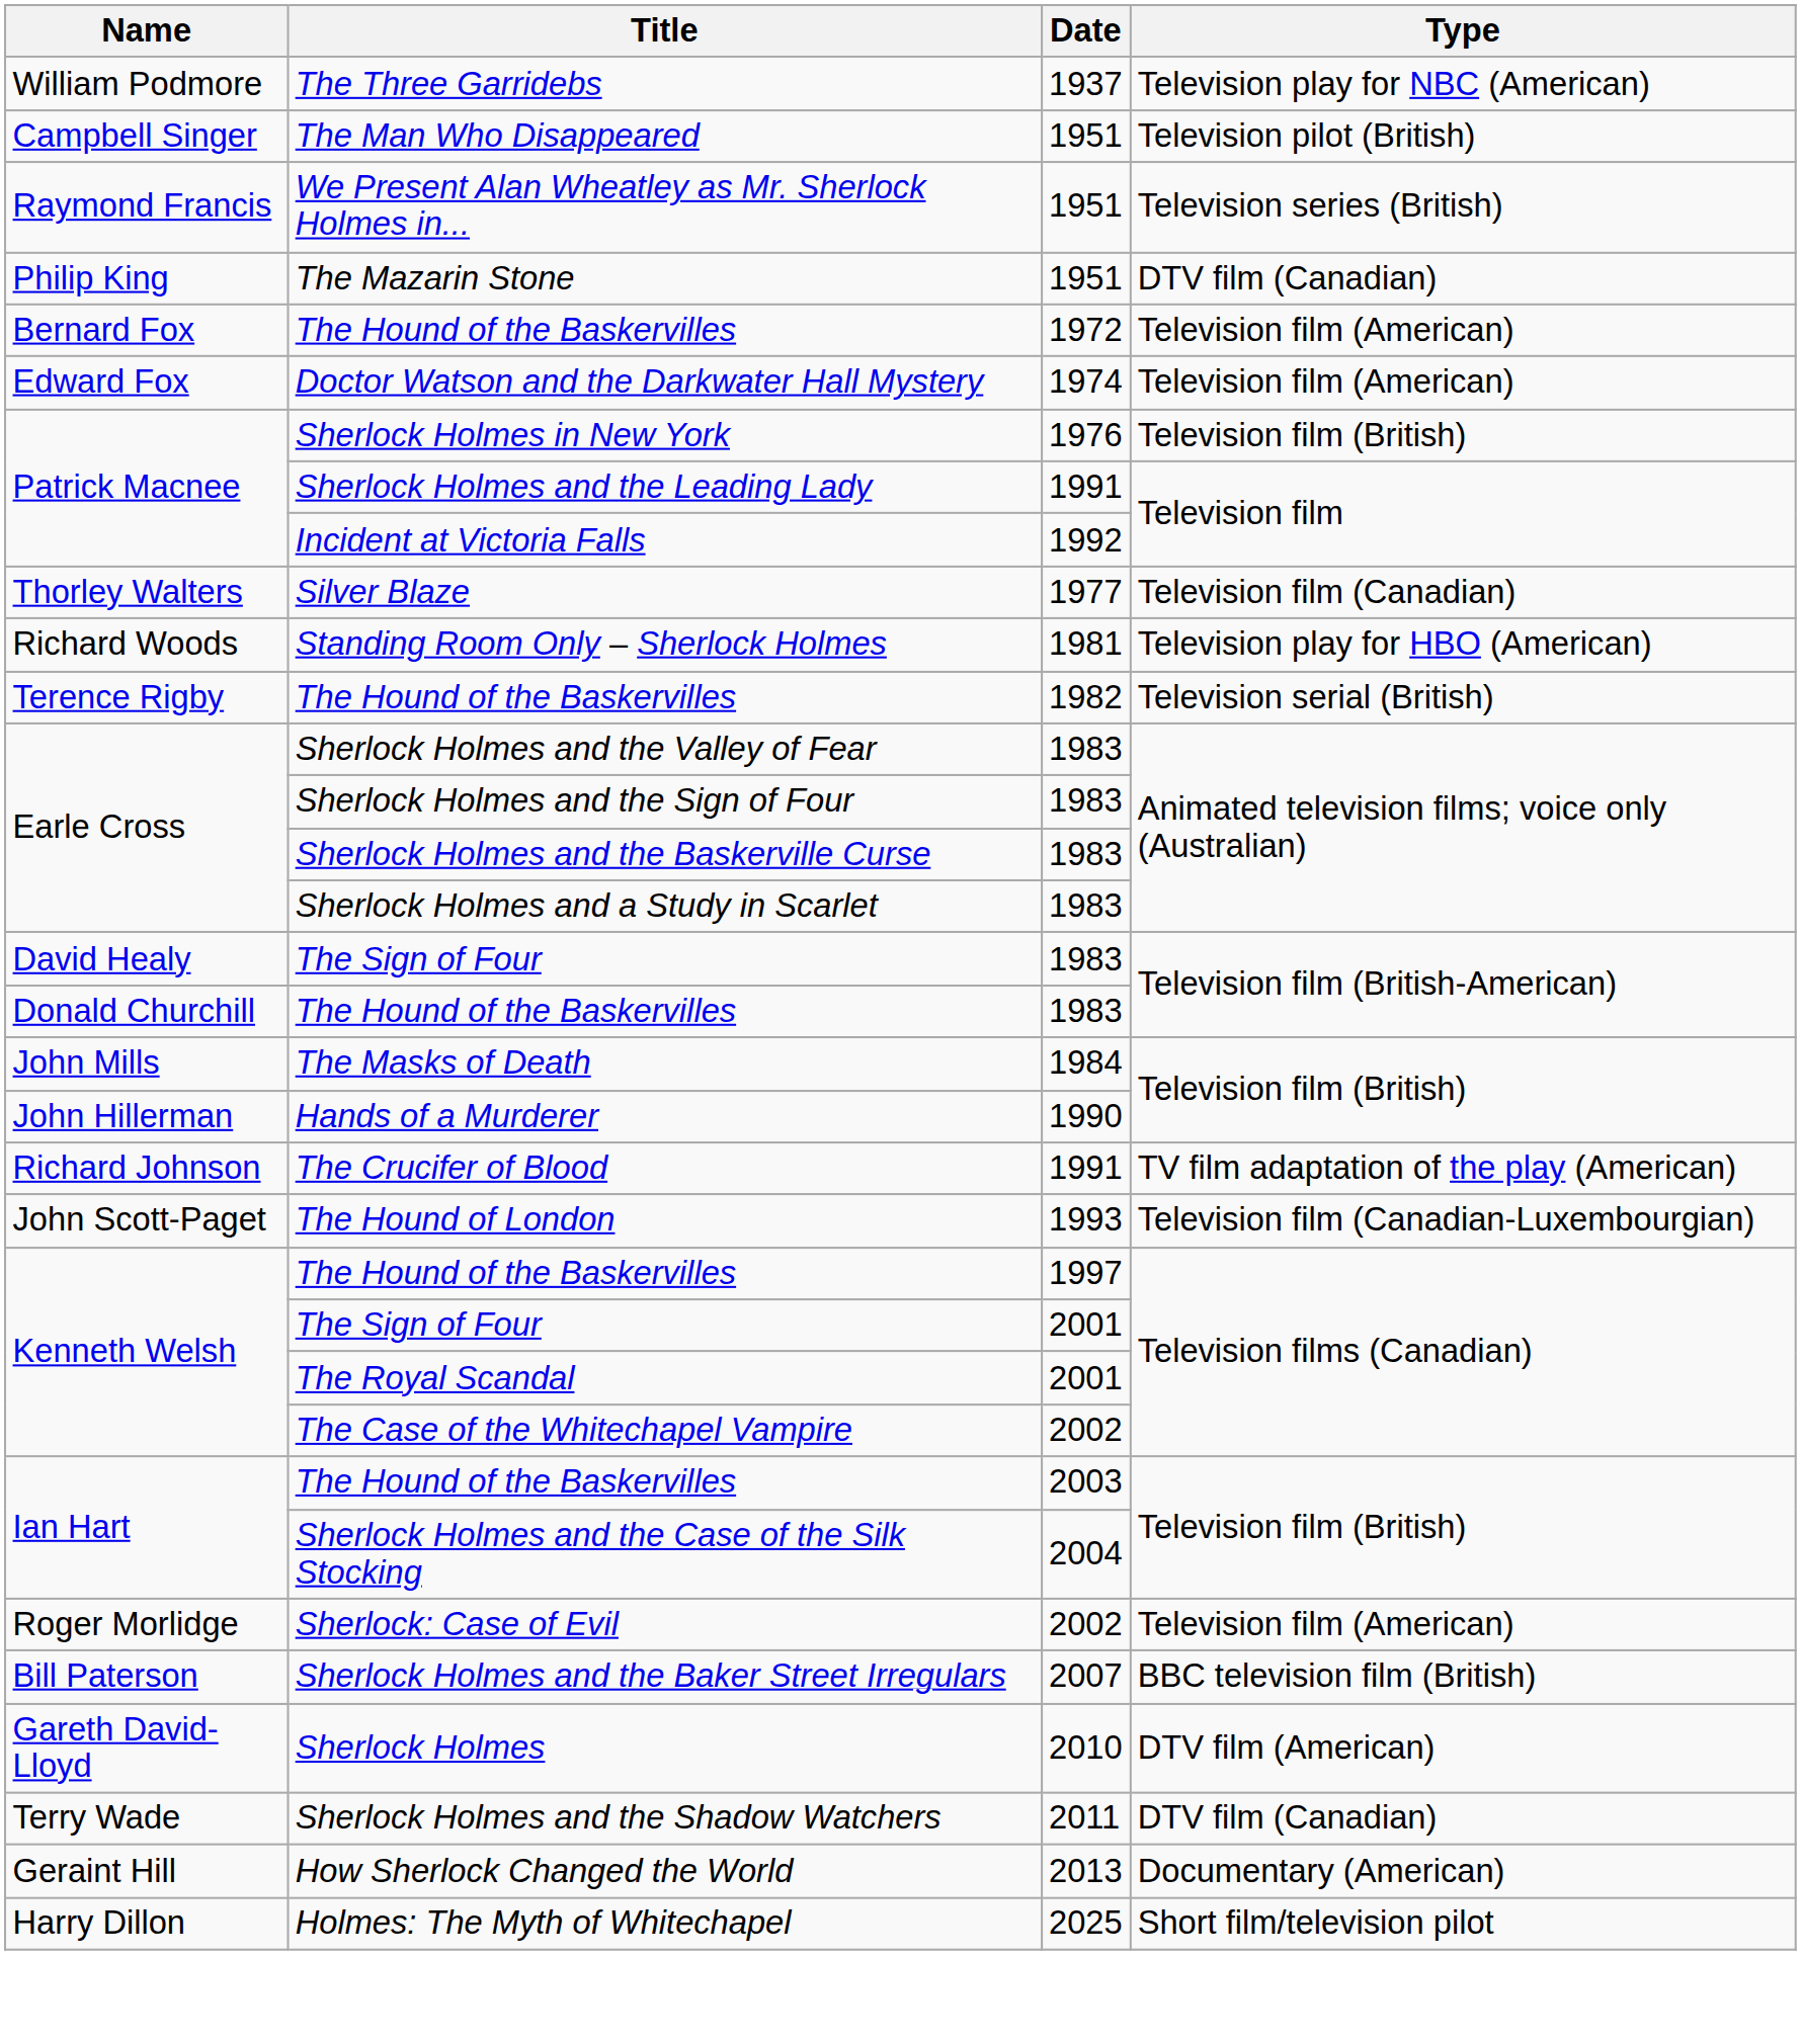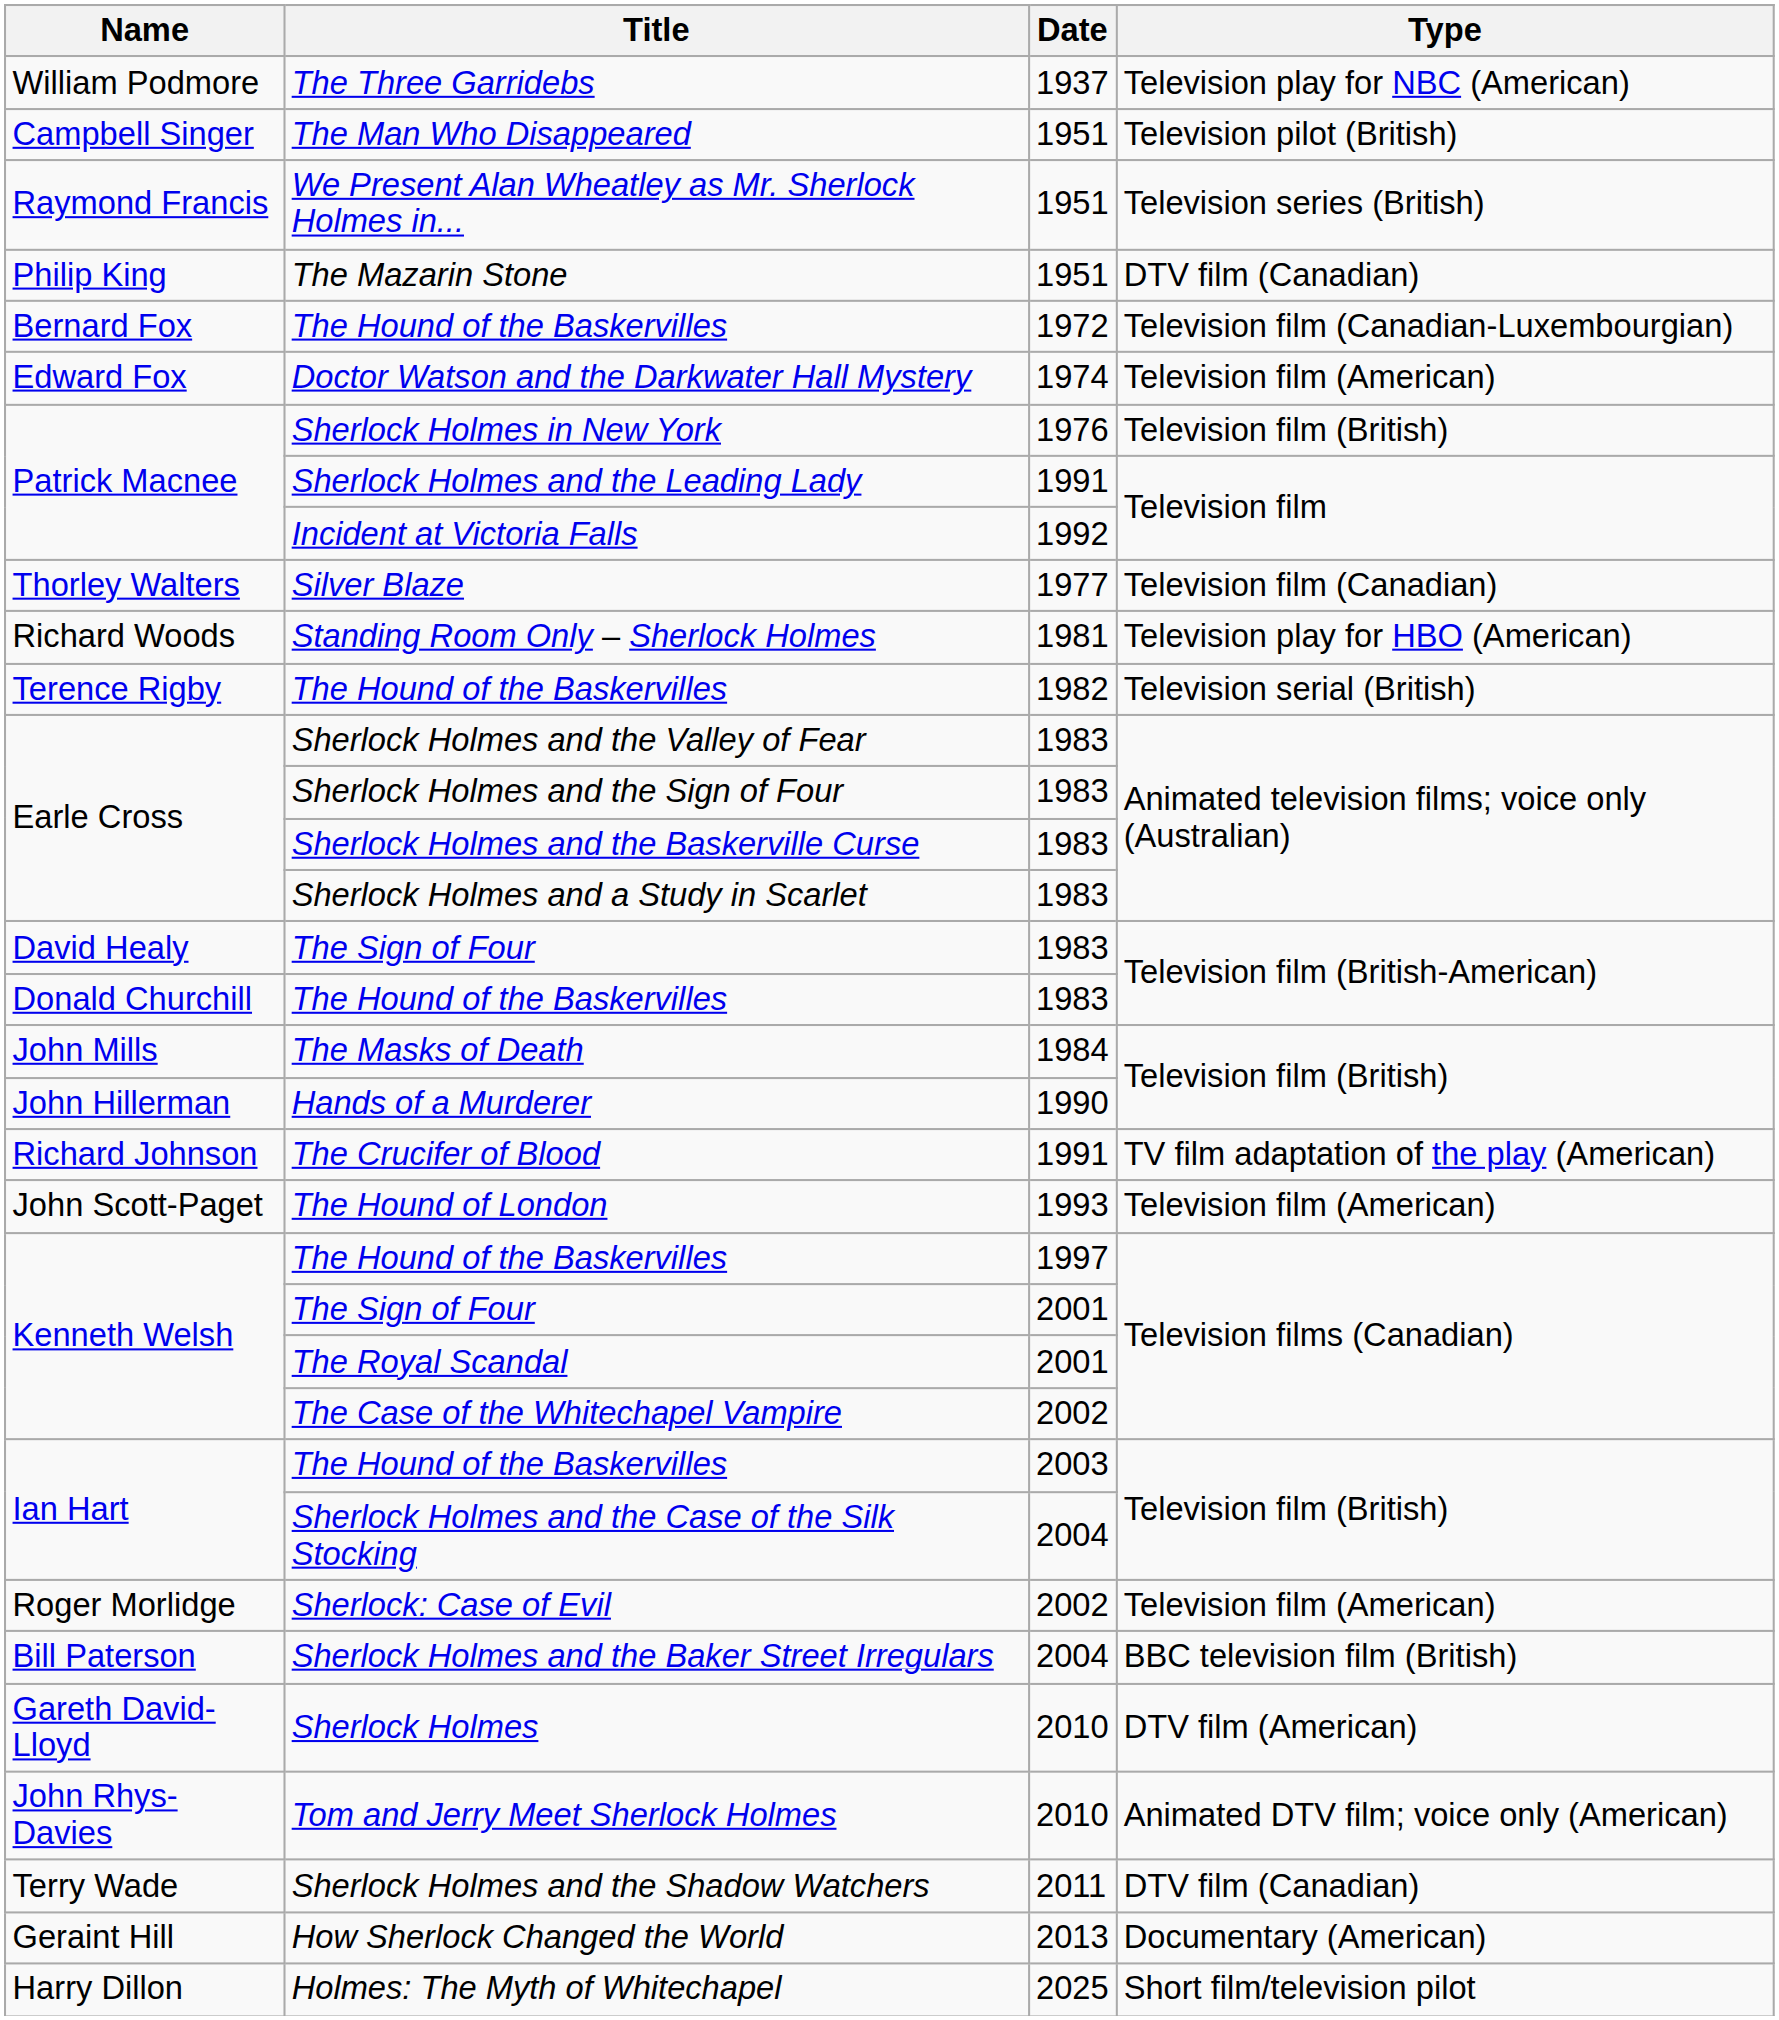 <table class="wikitable sortable">
 <tr>
 <th>Name</th>
 <th>Title</th>
 <th>Date</th>
 <th>Type</th>
 </tr>
 <tr>
 <td>William Podmore</td>
 <td><em><a href='#'>The Three Garridebs</a></em></td>
 <td>1937</td>
 <td>Television play for <a href='#'>NBC</a> (American)</td>
 </tr>
 <tr>
 <td><a href='#'>Campbell Singer</a></td>
 <td><em><a href='#'>The Man Who Disappeared</a></em></td>
 <td>1951</td>
 <td>Television pilot (British)</td>
 </tr>
 <tr>
 <td><a href='#'>Raymond Francis</a></td>
 <td><em><a href='#'>We Present Alan Wheatley as Mr. Sherlock Holmes in...</a></em></td>
 <td>1951</td>
 <td>Television series (British)</td>
 </tr>
 <tr>
 <td><a href='#'>Philip King</a></td>
 <td><em>The Mazarin Stone</em></td>
 <td>1951</td>
 <td>DTV film (Canadian)</td>
 </tr>
 <tr>
 <td><a href='#'>Bernard Fox</a></td>
 <td><em><a href='#'>The Hound of the Baskervilles</a></em></td>
 <td>1972</td>
-<td>Television film (American)</td>
+<td>Television film (Canadian-Luxembourgian)</td>
 </tr>
 <tr>
 <td><a href='#'>Edward Fox</a></td>
 <td><em><a href='#'>Doctor Watson and the Darkwater Hall Mystery</a></em></td>
 <td>1974</td>
 <td>Television film (American)</td>
 </tr>
 <tr>
 <td rowspan="3"><a href='#'>Patrick Macnee</a></td>
 <td><em><a href='#'>Sherlock Holmes in New York</a></em></td>
 <td>1976</td>
 <td>Television film (British)</td>
 </tr>
 <tr>
 <td><em><a href='#'>Sherlock Holmes and the Leading Lady</a></em></td>
 <td>1991</td>
 <td rowspan="2">Television film</td>
 </tr>
 <tr>
 <td><em><a href='#'>Incident at Victoria Falls</a></em></td>
 <td>1992</td>
 </tr>
 <tr>
 <td><a href='#'>Thorley Walters</a></td>
 <td><em><a href='#'>Silver Blaze</a></em></td>
 <td>1977</td>
 <td>Television film (Canadian)</td>
 </tr>
 <tr>
 <td>Richard Woods</td>
 <td><em><a href='#'>Standing Room Only</a></em> – <em><a href='#'>Sherlock Holmes</a></em></td>
 <td>1981</td>
 <td>Television play for <a href='#'>HBO</a> (American)</td>
 </tr>
 <tr>
 <td><a href='#'>Terence Rigby</a></td>
 <td><em><a href='#'>The Hound of the Baskervilles</a></em></td>
 <td>1982</td>
 <td>Television serial (British)</td>
 </tr>
 <tr>
 <td rowspan="4">Earle Cross</td>
 <td><em>Sherlock Holmes and the Valley of Fear</em></td>
 <td>1983</td>
 <td rowspan="4">Animated television films; voice only (Australian)</td>
 </tr>
 <tr>
 <td><em>Sherlock Holmes and the Sign of Four</em></td>
 <td>1983</td>
 </tr>
 <tr>
 <td><em><a href='#'>Sherlock Holmes and the Baskerville Curse</a></em></td>
 <td>1983</td>
 </tr>
 <tr>
 <td><em>Sherlock Holmes and a Study in Scarlet</em></td>
 <td>1983</td>
 </tr>
 <tr>
 <td><a href='#'>David Healy</a></td>
 <td><em><a href='#'>The Sign of Four</a></em></td>
 <td>1983</td>
 <td rowspan="2">Television film (British-American)</td>
 </tr>
 <tr>
 <td><a href='#'>Donald Churchill</a></td>
 <td><em><a href='#'>The Hound of the Baskervilles</a></em></td>
 <td>1983</td>
 </tr>
 <tr>
 <td><a href='#'>John Mills</a></td>
 <td><em><a href='#'>The Masks of Death</a></em></td>
 <td>1984</td>
 <td rowspan="2">Television film (British)</td>
 </tr>
 <tr>
 <td><a href='#'>John Hillerman</a></td>
 <td><em><a href='#'>Hands of a Murderer</a></em></td>
 <td>1990</td>
 </tr>
 <tr>
 <td><a href='#'>Richard Johnson</a></td>
 <td><em><a href='#'>The Crucifer of Blood</a></em></td>
 <td>1991</td>
 <td>TV film adaptation of <a href='#'>the play</a> (American)</td>
 </tr>
 <tr>
 <td>John Scott-Paget</td>
 <td><em><a href='#'>The Hound of London</a></em></td>
 <td>1993</td>
-<td>Television film (Canadian-Luxembourgian)</td>
+<td>Television film (American)</td>
 </tr>
 <tr>
 <td rowspan ="4"><a href='#'>Kenneth Welsh</a></td>
 <td><em><a href='#'>The Hound of the Baskervilles</a></em></td>
 <td>1997</td>
 <td rowspan ="4">Television films (Canadian)</td>
 </tr>
 <tr>
 <td><em><a href='#'>The Sign of Four</a></em></td>
 <td>2001</td>
 </tr>
 <tr>
 <td><em><a href='#'>The Royal Scandal</a></em></td>
 <td>2001</td>
 </tr>
 <tr>
 <td><em><a href='#'>The Case of the Whitechapel Vampire</a></em></td>
 <td>2002</td>
 </tr>
 <tr>
 <td rowspan ="2"><a href='#'>Ian Hart</a></td>
 <td><em><a href='#'>The Hound of the Baskervilles</a></em></td>
 <td>2003</td>
 <td rowspan ="2">Television film (British)</td>
 </tr>
 <tr>
 <td><em><a href='#'>Sherlock Holmes and the Case of the Silk Stocking</a></em></td>
 <td>2004</td>
 </tr>
 <tr>
 <td>Roger Morlidge</td>
 <td><em><a href='#'>Sherlock: Case of Evil</a></em></td>
 <td>2002</td>
 <td>Television film (American)</td>
 </tr>
 <tr>
 <td><a href='#'>Bill Paterson</a></td>
 <td><em><a href='#'>Sherlock Holmes and the Baker Street Irregulars</a></em></td>
-<td>2007</td>
+<td>2004</td>
 <td>BBC television film (British)</td>
 </tr>
 <tr>
 <td><a href='#'>Gareth David-Lloyd</a></td>
 <td><em><a href='#'>Sherlock Holmes</a></em></td>
 <td>2010</td>
 <td>DTV film (American)</td>
+</tr>
+<tr>
+<td><a href='#'>John Rhys-Davies</a></td>
+<td><em><a href='#'>Tom and Jerry Meet Sherlock Holmes</a></em></td>
+<td>2010</td>
+<td>Animated DTV film; voice only (American)</td>
 </tr>
 <tr>
 <td>Terry Wade</td>
 <td><em>Sherlock Holmes and the Shadow Watchers</em></td>
 <td>2011</td>
 <td>DTV film (Canadian)</td>
 </tr>
 <tr>
 <td>Geraint Hill</td>
 <td><em>How Sherlock Changed the World</em></td>
 <td>2013</td>
 <td>Documentary (American)</td>
 </tr>
 <tr>
 <td>Harry Dillon</td>
 <td><em>Holmes: The Myth of Whitechapel</em></td>
 <td>2025</td>
 <td>Short film/television pilot</td>
 </tr>
 </table>
